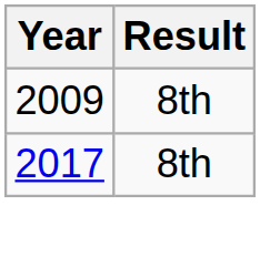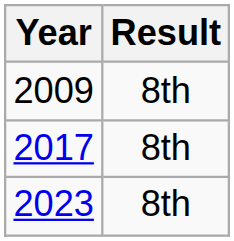 <table class="wikitable" style="text-align:center">
 <tr>
 <th>Year</th>
 <th>Result</th>
 </tr>
 <tr>
 <td>2009</td>
 <td>8th</td>
 </tr>
 <tr>
 <td><a href='#'>2017</a></td>
 <td>8th</td>
 </tr>
+<tr>
+<td><a href='#'>2023</a></td>
+<td>8th</td>
+</tr>
 </table>
